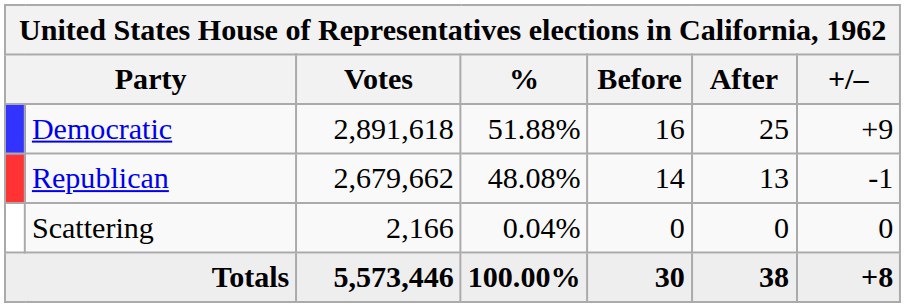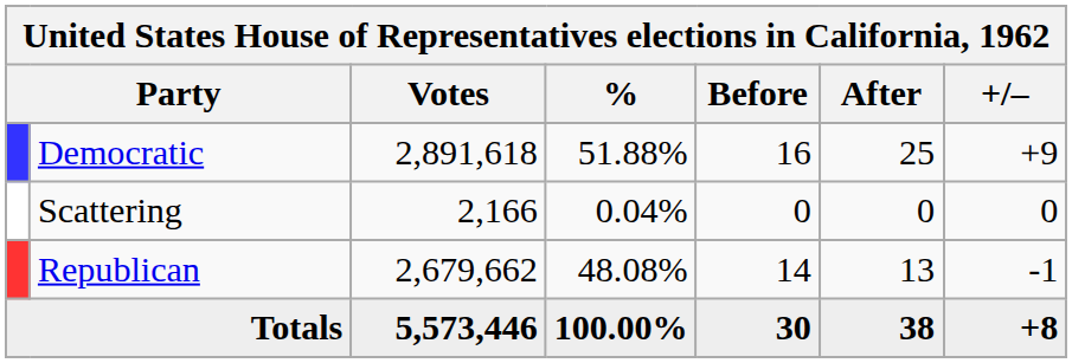 <table class="wikitable" style="font-size: 95%;">
 <tr>
 <th colspan="7">United States House of Representatives elections in California, 1962</th>
 </tr>
 <tr>
 <th colspan=2 style="width: 5em">Party</th>
 <th style="width: 5em">Votes</th>
 <th style="width: 3em">%</th>
 <th style="width: 3em">Before</th>
 <th style="width: 3em">After</th>
 <th style="width: 3em">+/–</th>
 </tr>
 <tr>
 </tr>
 <tr>
 <th style="background-color:#3333FF; width: 3px"></th>
 <td style="width: 130px"><a href='#'>Democratic</a></td>
 <td align="right">2,891,618</td>
 <td align="right">51.88%</td>
 <td align="right">16</td>
 <td align="right">25</td>
 <td align="right">+9</td>
 </tr>
 <tr>
+<th style="background-color:#FFFFFF; width: 3px"></th>
+<td style="width: 130px">Scattering</td>
+<td align="right">2,166</td>
+<td align="right">0.04%</td>
+<td align="right">0</td>
+<td align="right">0</td>
+<td align="right">0</td>
+</tr>
+<tr>
 <th style="background-color:#FF3333; width: 3px"></th>
 <td style="width: 130px"><a href='#'>Republican</a></td>
 <td align="right">2,679,662</td>
 <td align="right">48.08%</td>
 <td align="right">14</td>
 <td align="right">13</td>
 <td align="right">-1</td>
-</tr>
-<tr>
-<th style="background-color:#FFFFFF; width: 3px"></th>
-<td style="width: 130px">Scattering</td>
-<td align="right">2,166</td>
-<td align="right">0.04%</td>
-<td align="right">0</td>
-<td align="right">0</td>
-<td align="right">0</td>
 </tr>
 <tr bgcolor="#EEEEEE">
 <td colspan="2" align="right"><strong>Totals</strong></td>
 <td align="right"><strong>5,573,446</strong></td>
 <td align="right"><strong>100.00%</strong></td>
 <td align="right"><strong>30</strong></td>
 <td align="right"><strong>38</strong></td>
 <td align="right"><strong>+8</strong></td>
 </tr>
 </table>
